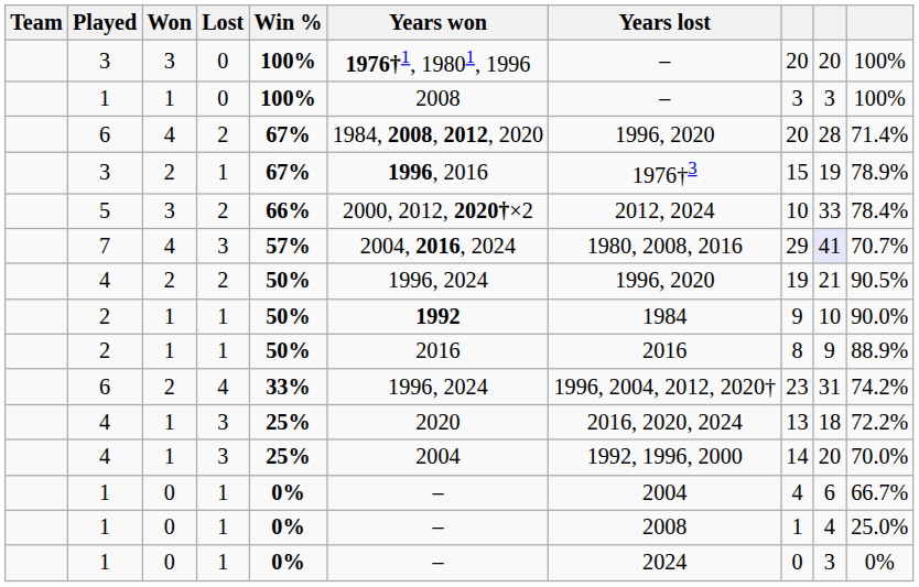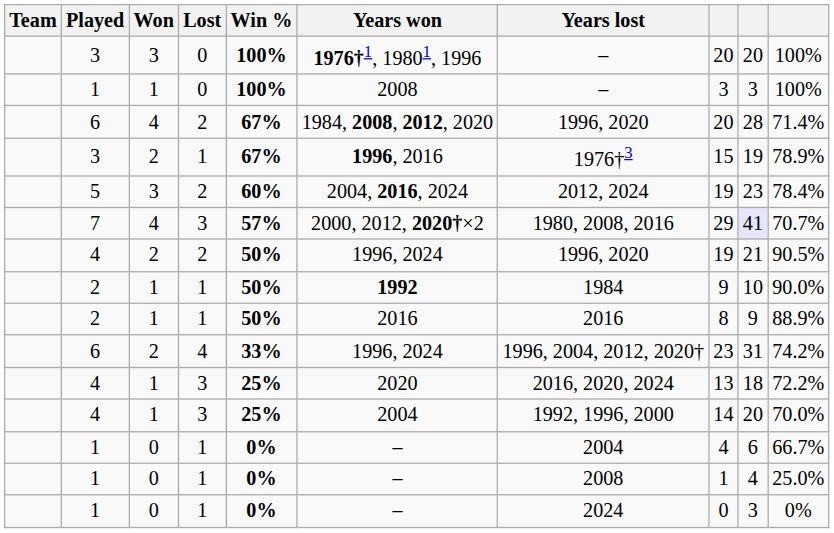 <table class="wikitable sortable" style="text-align: center;">
 <tr>
 <th>Team</th>
 <th>Played</th>
 <th>Won</th>
 <th>Lost</th>
 <th>Win %</th>
 <th>Years won</th>
 <th>Years lost</th>
 <th></th>
 <th></th>
 <th></th>
 </tr>
 <tr>
 <td align=left></td>
 <td>3</td>
 <td>3</td>
 <td>0</td>
 <td><strong>100%</strong></td>
 <td><strong>1976†</strong><sup><a href='#'>1</a></sup>, 1980<sup><a href='#'>1</a></sup>, 1996</td>
 <td>–</td>
 <td>20</td>
 <td>20</td>
 <td>100%</td>
 </tr>
 <tr>
 <td align=left></td>
 <td>1</td>
 <td>1</td>
 <td>0</td>
 <td><strong>100%</strong></td>
 <td>2008</td>
 <td>–</td>
 <td>3</td>
 <td>3</td>
 <td>100%</td>
 </tr>
 <tr>
 <td align=left></td>
 <td>6</td>
 <td>4</td>
 <td>2</td>
 <td><strong>67%</strong></td>
 <td>1984, <strong>2008</strong>, <strong>2012</strong>, 2020</td>
 <td>1996, 2020</td>
 <td>20</td>
 <td>28</td>
 <td>71.4%</td>
 </tr>
 <tr>
 <td align=left></td>
 <td>3</td>
 <td>2</td>
 <td>1</td>
 <td><strong>67%</strong></td>
 <td><strong>1996</strong>, 2016</td>
 <td>1976†<sup><a href='#'>3</a></sup></td>
 <td>15</td>
 <td>19</td>
 <td>78.9%</td>
 </tr>
 <tr>
 <td align=left></td>
 <td>5</td>
 <td>3</td>
 <td>2</td>
-<td><strong>66%</strong></td>
-<td>2000, 2012, <strong>2020†</strong>×2</td>
+<td><strong>60%</strong></td>
+<td>2004, <strong>2016</strong>, 2024</td>
 <td>2012, 2024</td>
-<td>10</td>
-<td>33</td>
+<td>19</td>
+<td>23</td>
 <td>78.4%</td>
 </tr>
 <tr>
 <td align=left></td>
 <td>7</td>
 <td>4</td>
 <td>3</td>
 <td><strong>57%</strong></td>
-<td>2004, <strong>2016</strong>, 2024</td>
+<td>2000, 2012, <strong>2020†</strong>×2</td>
 <td>1980, 2008, 2016</td>
 <td>29</td>
 <td style="background: lavender;">41</td>
 <td>70.7%</td>
 </tr>
 <tr>
 <td align=left></td>
 <td>4</td>
 <td>2</td>
 <td>2</td>
 <td><strong>50%</strong></td>
 <td>1996, 2024</td>
 <td>1996, 2020</td>
 <td>19</td>
 <td>21</td>
 <td>90.5%</td>
 </tr>
 <tr>
 <td align=left></td>
 <td>2</td>
 <td>1</td>
 <td>1</td>
 <td><strong>50%</strong></td>
 <td><strong>1992</strong></td>
 <td>1984</td>
 <td>9</td>
 <td>10</td>
 <td>90.0%</td>
 </tr>
 <tr>
 <td align=left></td>
 <td>2</td>
 <td>1</td>
 <td>1</td>
 <td><strong>50%</strong></td>
 <td>2016</td>
 <td>2016</td>
 <td>8</td>
 <td>9</td>
 <td>88.9%</td>
 </tr>
 <tr>
 <td align=left></td>
 <td>6</td>
 <td>2</td>
 <td>4</td>
 <td><strong>33%</strong></td>
 <td>1996, 2024</td>
 <td>1996, 2004, 2012, 2020†</td>
 <td>23</td>
 <td>31</td>
 <td>74.2%</td>
 </tr>
 <tr>
 <td align=left></td>
 <td>4</td>
 <td>1</td>
 <td>3</td>
 <td><strong>25%</strong></td>
 <td>2020</td>
 <td>2016, 2020, 2024</td>
 <td>13</td>
 <td>18</td>
 <td>72.2%</td>
 </tr>
 <tr>
 <td align=left></td>
 <td>4</td>
 <td>1</td>
 <td>3</td>
 <td><strong>25%</strong></td>
 <td>2004</td>
 <td>1992, 1996, 2000</td>
 <td>14</td>
 <td>20</td>
 <td>70.0%</td>
 </tr>
 <tr>
 <td align=left></td>
 <td>1</td>
 <td>0</td>
 <td>1</td>
 <td><strong>0%</strong></td>
 <td>–</td>
 <td>2004</td>
 <td>4</td>
 <td>6</td>
 <td>66.7%</td>
 </tr>
 <tr>
 <td align=left></td>
 <td>1</td>
 <td>0</td>
 <td>1</td>
 <td><strong>0%</strong></td>
 <td>–</td>
 <td>2008</td>
 <td>1</td>
 <td>4</td>
 <td>25.0%</td>
 </tr>
 <tr>
 <td align=left></td>
 <td>1</td>
 <td>0</td>
 <td>1</td>
 <td><strong>0%</strong></td>
 <td>–</td>
 <td>2024</td>
 <td>0</td>
 <td>3</td>
 <td>0%</td>
 </tr>
 </table>
